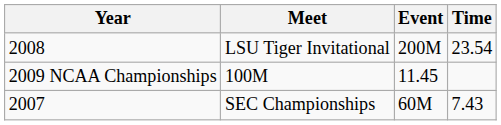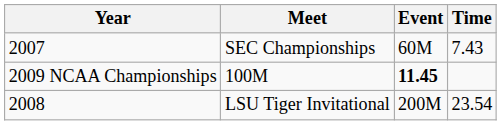 <table class="wikitable">
 <tr>
 <th>Year</th>
 <th>Meet</th>
 <th>Event</th>
 <th>Time</th>
 </tr>
 <tr>
+<td>2007</td>
+<td>SEC Championships</td>
+<td>60M</td>
+<td>7.43</td>
+</tr>
+<tr>
+<td>2009 NCAA Championships</td>
+<td>100M</td>
+<td><strong>11.45</strong></td>
+</tr>
+<tr>
 <td>2008</td>
 <td>LSU Tiger Invitational</td>
 <td>200M</td>
 <td>23.54</td>
 </tr>
-<tr>
-<td>2009 NCAA Championships</td>
-<td>100M</td>
-<td>11.45</td>
-</tr>
-<tr>
-<td>2007</td>
-<td>SEC Championships</td>
-<td>60M</td>
-<td>7.43</td>
-</tr>
 </table>
